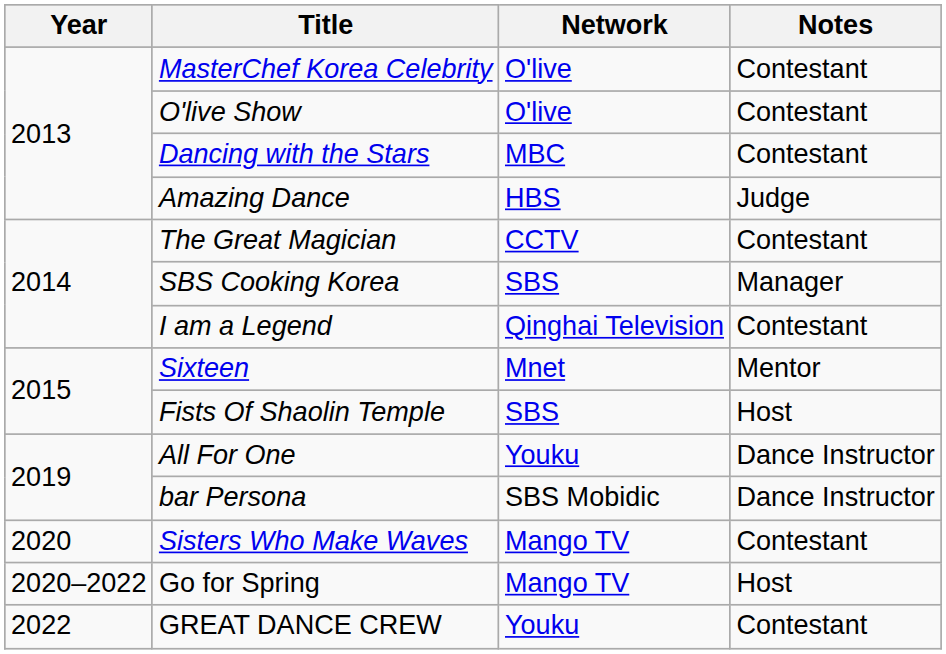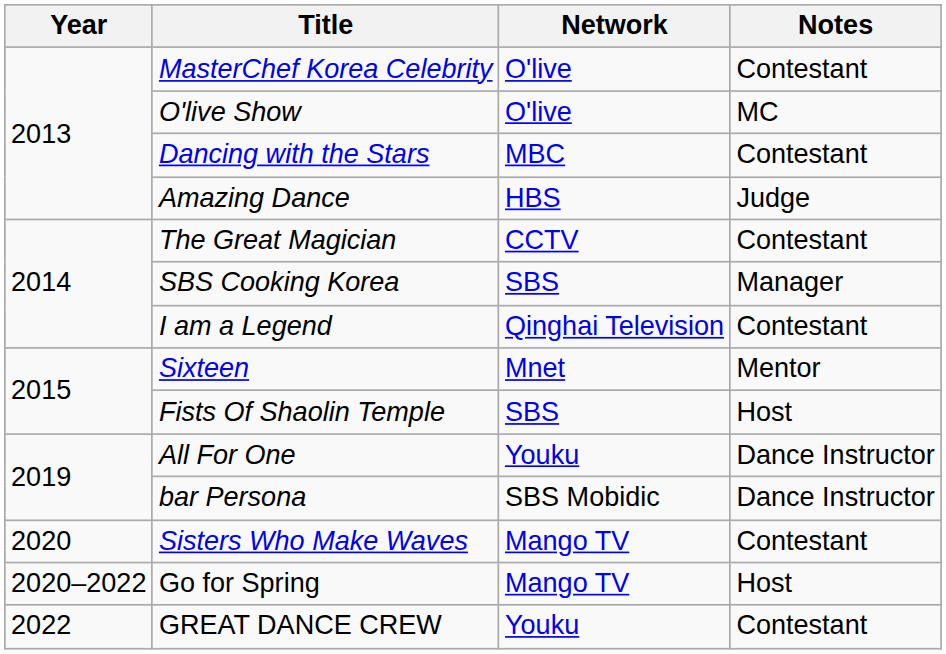 <table class="wikitable">
 <tr>
 <th scope="col">Year</th>
 <th scope="col">Title</th>
 <th>Network</th>
 <th scope="col">Notes</th>
 </tr>
 <tr>
 <td rowspan="4">2013</td>
 <td><em><a href='#'>MasterChef Korea Celebrity</a></em></td>
 <td><a href='#'>O'live</a></td>
 <td>Contestant</td>
 </tr>
 <tr>
 <td><em>O'live Show</em></td>
 <td><a href='#'>O'live</a></td>
-<td>Contestant</td>
+<td>MC</td>
 </tr>
 <tr>
 <td><em><a href='#'>Dancing with the Stars</a></em></td>
 <td><a href='#'>MBC</a></td>
 <td>Contestant</td>
 </tr>
 <tr>
 <td><em>Amazing Dance</em></td>
 <td><a href='#'>HBS</a></td>
 <td>Judge</td>
 </tr>
 <tr>
 <td rowspan="3">2014</td>
 <td><em>The Great Magician</em></td>
 <td><a href='#'>CCTV</a></td>
 <td>Contestant</td>
 </tr>
 <tr>
 <td><em>SBS Cooking Korea</em></td>
 <td><a href='#'>SBS</a></td>
 <td>Manager</td>
 </tr>
 <tr>
 <td><em>I am a Legend</em></td>
 <td><a href='#'>Qinghai Television</a></td>
 <td>Contestant</td>
 </tr>
 <tr>
 <td rowspan="2">2015</td>
 <td><em><a href='#'>Sixteen</a></em></td>
 <td><a href='#'>Mnet</a></td>
 <td>Mentor</td>
 </tr>
 <tr>
 <td><em>Fists Of Shaolin Temple</em></td>
 <td><a href='#'>SBS</a></td>
 <td>Host</td>
 </tr>
 <tr>
 <td rowspan="2">2019</td>
 <td><em>All For One</em></td>
 <td><a href='#'>Youku</a></td>
 <td>Dance Instructor</td>
 </tr>
 <tr>
 <td><em>bar Persona</em></td>
 <td>SBS Mobidic</td>
 <td>Dance Instructor</td>
 </tr>
 <tr>
 <td>2020</td>
 <td><em><a href='#'>Sisters Who Make Waves</a></em></td>
 <td><a href='#'>Mango TV</a></td>
 <td>Contestant</td>
 </tr>
 <tr>
 <td>2020–2022</td>
 <td>Go for Spring</td>
 <td><a href='#'>Mango TV</a></td>
 <td>Host</td>
 </tr>
 <tr>
 <td>2022</td>
 <td>GREAT DANCE CREW</td>
 <td><a href='#'>Youku</a></td>
 <td>Contestant</td>
 </tr>
 </table>
